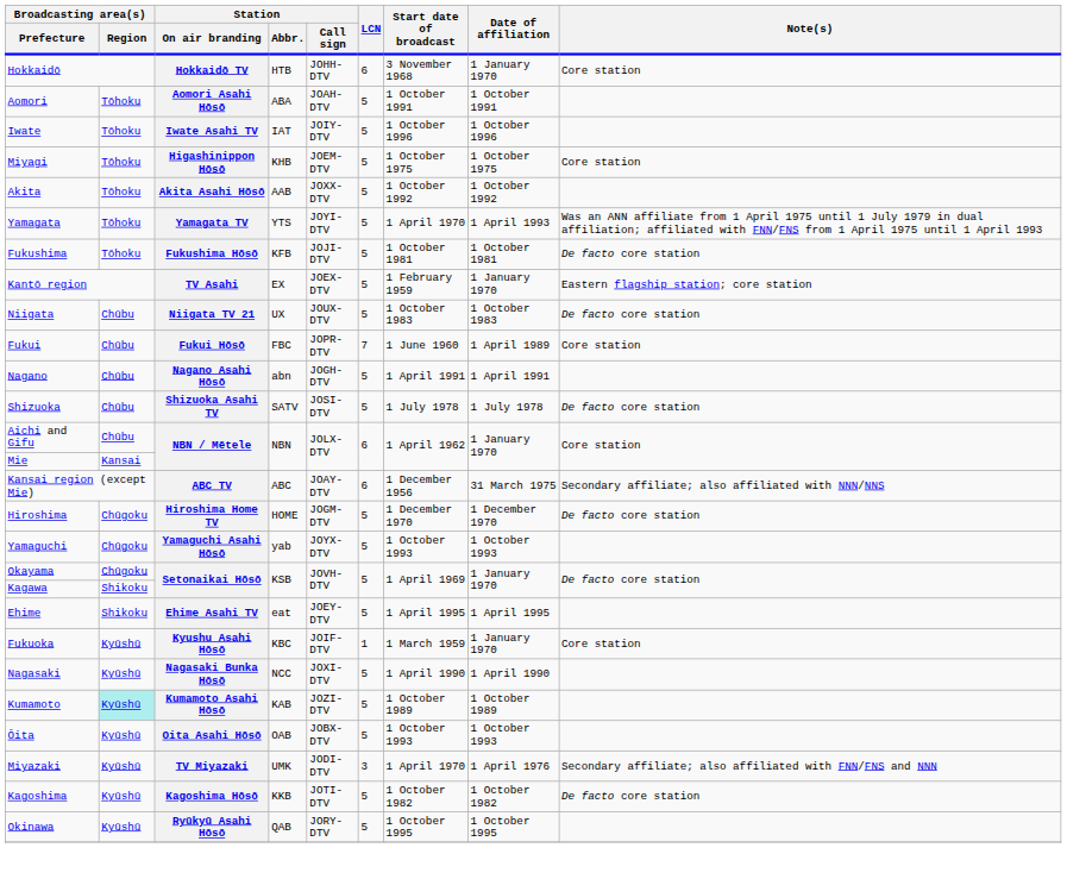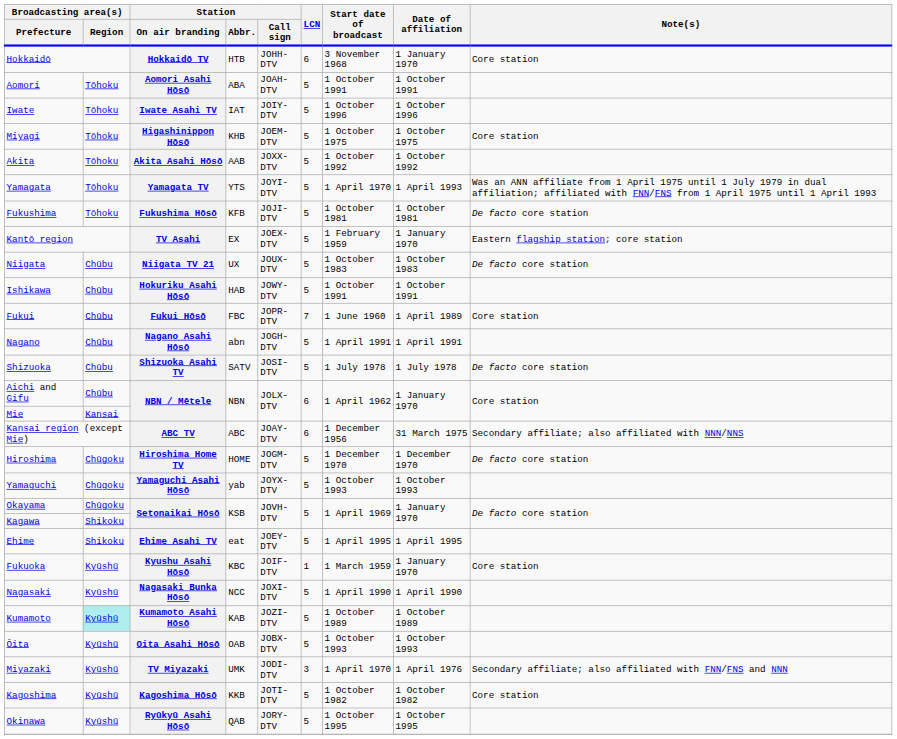 <table class="wikitable sortable">
 <tr>
 <th colspan="2">Broadcasting area(s)</th>
 <th colspan="3">Station</th>
 <th rowspan="2" style="border-bottom:3px solid blue;"><a href='#'>LCN</a></th>
 <th rowspan="2" style="border-bottom:3px solid blue;">Start date of<br>broadcast</th>
 <th rowspan="2" style="border-bottom:3px solid blue;">Date of<br>affiliation</th>
 <th rowspan="2" style="border-bottom:3px solid blue;">Note(s)</th>
 </tr>
 <tr>
 <th style="border-bottom:3px solid blue;">Prefecture</th>
 <th style="border-bottom:3px solid blue;">Region</th>
 <th style="border-bottom:3px solid blue;">On air branding</th>
 <th style="border-bottom:3px solid blue;">Abbr.</th>
 <th style="border-bottom:3px solid blue;">Call sign</th>
 </tr>
 <tr>
 <td colspan="2"><a href='#'>Hokkaidō</a></td>
 <th><a href='#'>Hokkaidō TV</a></th>
 <td>HTB</td>
 <td>JOHH-DTV</td>
 <td>6</td>
 <td>3 November 1968</td>
 <td>1 January 1970</td>
 <td>Core station</td>
 </tr>
 <tr>
 <td><a href='#'>Aomori</a></td>
 <td><a href='#'>Tōhoku</a></td>
 <th><a href='#'>Aomori Asahi Hōsō</a></th>
 <td>ABA</td>
 <td>JOAH-DTV</td>
 <td>5</td>
 <td>1 October 1991</td>
 <td>1 October 1991</td>
 <td></td>
 </tr>
 <tr>
 <td><a href='#'>Iwate</a></td>
 <td><a href='#'>Tōhoku</a></td>
 <th><a href='#'>Iwate Asahi TV</a></th>
 <td>IAT</td>
 <td>JOIY-DTV</td>
 <td>5</td>
 <td>1 October 1996</td>
 <td>1 October 1996</td>
 <td></td>
 </tr>
 <tr>
 <td><a href='#'>Miyagi</a></td>
 <td><a href='#'>Tōhoku</a></td>
 <th><a href='#'>Higashinippon Hōsō</a></th>
 <td>KHB</td>
 <td>JOEM-DTV</td>
 <td>5</td>
 <td>1 October 1975</td>
 <td>1 October 1975</td>
 <td>Core station</td>
 </tr>
 <tr>
 <td><a href='#'>Akita</a></td>
 <td><a href='#'>Tōhoku</a></td>
 <th><a href='#'>Akita Asahi Hōsō</a></th>
 <td>AAB</td>
 <td>JOXX-DTV</td>
 <td>5</td>
 <td>1 October 1992</td>
 <td>1 October 1992</td>
 <td></td>
 </tr>
 <tr>
 <td><a href='#'>Yamagata</a></td>
 <td><a href='#'>Tōhoku</a></td>
 <th><a href='#'>Yamagata TV</a></th>
 <td>YTS</td>
 <td>JOYI-DTV</td>
 <td>5</td>
 <td>1 April 1970</td>
 <td>1 April 1993</td>
 <td>Was an ANN affiliate from 1 April 1975 until 1 July 1979 in dual affiliation; affiliated with <a href='#'>FNN</a>/<a href='#'>FNS</a> from 1 April 1975 until 1 April 1993</td>
 </tr>
 <tr>
 <td><a href='#'>Fukushima</a></td>
 <td><a href='#'>Tōhoku</a></td>
 <th><a href='#'>Fukushima Hōsō</a></th>
 <td>KFB</td>
 <td>JOJI-DTV</td>
 <td>5</td>
 <td>1 October 1981</td>
 <td>1 October 1981</td>
 <td><em>De facto</em> core station</td>
 </tr>
 <tr>
 <td colspan="2"><a href='#'>Kantō region</a></td>
 <th><a href='#'>TV Asahi</a></th>
 <td>EX</td>
 <td>JOEX-DTV</td>
 <td>5</td>
 <td>1 February 1959</td>
 <td>1 January 1970</td>
 <td>Eastern <a href='#'>flagship station</a>; core station</td>
 </tr>
 <tr>
 <td><a href='#'>Niigata</a></td>
 <td><a href='#'>Chūbu</a></td>
 <th><a href='#'>Niigata TV 21</a></th>
 <td>UX</td>
 <td>JOUX-DTV</td>
 <td>5</td>
 <td>1 October 1983</td>
 <td>1 October 1983</td>
 <td><em>De facto</em> core station</td>
+</tr>
+<tr>
+<td><a href='#'>Ishikawa</a></td>
+<td><a href='#'>Chūbu</a></td>
+<th><a href='#'>Hokuriku Asahi Hōsō</a></th>
+<td>HAB</td>
+<td>JOWY-DTV</td>
+<td>5</td>
+<td>1 October 1991</td>
+<td>1 October 1991</td>
+<td></td>
 </tr>
 <tr>
 <td><a href='#'>Fukui</a></td>
 <td><a href='#'>Chūbu</a></td>
 <th><a href='#'>Fukui Hōsō</a></th>
 <td>FBC</td>
 <td>JOPR-DTV</td>
 <td>7</td>
 <td>1 June 1960</td>
 <td>1 April 1989</td>
 <td>Core station</td>
 </tr>
 <tr>
 <td><a href='#'>Nagano</a></td>
 <td><a href='#'>Chūbu</a></td>
 <th><a href='#'>Nagano Asahi Hōsō</a></th>
 <td>abn</td>
 <td>JOGH-DTV</td>
 <td>5</td>
 <td>1 April 1991</td>
 <td>1 April 1991</td>
 <td></td>
 </tr>
 <tr>
 <td><a href='#'>Shizuoka</a></td>
 <td><a href='#'>Chūbu</a></td>
 <th><a href='#'>Shizuoka Asahi TV</a></th>
 <td>SATV</td>
 <td>JOSI-DTV</td>
 <td>5</td>
 <td>1 July 1978</td>
 <td>1 July 1978</td>
 <td><em>De facto</em> core station</td>
 </tr>
 <tr>
 <td><a href='#'>Aichi</a> and <a href='#'>Gifu</a></td>
 <td><a href='#'>Chūbu</a></td>
 <th rowspan="2"><a href='#'>NBN / Mētele</a></th>
 <td rowspan="2">NBN</td>
 <td rowspan="2">JOLX-DTV</td>
 <td rowspan="2">6</td>
 <td rowspan="2">1 April 1962</td>
 <td rowspan="2">1 January 1970</td>
 <td rowspan="2">Core station</td>
 </tr>
 <tr>
 <td><a href='#'>Mie</a></td>
 <td><a href='#'>Kansai</a></td>
 </tr>
 <tr>
 <td colspan="2"><a href='#'>Kansai region</a> (except <a href='#'>Mie</a>)</td>
 <th><a href='#'>ABC TV</a></th>
 <td>ABC</td>
 <td>JOAY-DTV</td>
 <td>6</td>
 <td>1 December 1956</td>
 <td>31 March 1975</td>
 <td>Secondary affiliate; also affiliated with <a href='#'>NNN</a>/<a href='#'>NNS</a></td>
 </tr>
 <tr>
 <td><a href='#'>Hiroshima</a></td>
 <td><a href='#'>Chūgoku</a></td>
 <th><a href='#'>Hiroshima Home TV</a></th>
 <td>HOME</td>
 <td>JOGM-DTV</td>
 <td>5</td>
 <td>1 December 1970</td>
 <td>1 December 1970</td>
 <td><em>De facto</em> core station</td>
 </tr>
 <tr>
 <td><a href='#'>Yamaguchi</a></td>
 <td><a href='#'>Chūgoku</a></td>
 <th><a href='#'>Yamaguchi Asahi Hōsō</a></th>
 <td>yab</td>
 <td>JOYX-DTV</td>
 <td>5</td>
 <td>1 October 1993</td>
 <td>1 October 1993</td>
 <td></td>
 </tr>
 <tr>
 <td><a href='#'>Okayama</a></td>
 <td><a href='#'>Chūgoku</a></td>
 <th rowspan="2"><a href='#'>Setonaikai Hōsō</a></th>
 <td rowspan="2">KSB</td>
 <td rowspan="2">JOVH-DTV</td>
 <td rowspan="2">5</td>
 <td rowspan="2">1 April 1969</td>
 <td rowspan="2">1 January 1970</td>
 <td rowspan="2"><em>De facto</em> core station</td>
 </tr>
 <tr>
 <td><a href='#'>Kagawa</a></td>
 <td><a href='#'>Shikoku</a></td>
 </tr>
 <tr>
 <td><a href='#'>Ehime</a></td>
 <td><a href='#'>Shikoku</a></td>
 <th><a href='#'>Ehime Asahi TV</a></th>
 <td>eat</td>
 <td>JOEY-DTV</td>
 <td>5</td>
 <td>1 April 1995</td>
 <td>1 April 1995</td>
 <td></td>
 </tr>
 <tr>
 <td><a href='#'>Fukuoka</a></td>
 <td><a href='#'>Kyūshū</a></td>
 <th><a href='#'>Kyushu Asahi Hōsō</a></th>
 <td>KBC</td>
 <td>JOIF-DTV</td>
 <td>1</td>
 <td>1 March 1959</td>
 <td>1 January 1970</td>
 <td>Core station</td>
 </tr>
 <tr>
 <td><a href='#'>Nagasaki</a></td>
 <td><a href='#'>Kyūshū</a></td>
 <th><a href='#'>Nagasaki Bunka Hōsō</a></th>
 <td>NCC</td>
 <td>JOXI-DTV</td>
 <td>5</td>
 <td>1 April 1990</td>
 <td>1 April 1990</td>
 <td></td>
 </tr>
 <tr>
 <td><a href='#'>Kumamoto</a></td>
 <td style="background: paleturquoise;"><a href='#'>Kyūshū</a></td>
 <th><a href='#'>Kumamoto Asahi Hōsō</a></th>
 <td>KAB</td>
 <td>JOZI-DTV</td>
 <td>5</td>
 <td>1 October 1989</td>
 <td>1 October 1989</td>
 <td></td>
 </tr>
 <tr>
 <td><a href='#'>Ōita</a></td>
 <td><a href='#'>Kyūshū</a></td>
 <th><a href='#'>Oita Asahi Hōsō</a></th>
 <td>OAB</td>
 <td>JOBX-DTV</td>
 <td>5</td>
 <td>1 October 1993</td>
 <td>1 October 1993</td>
 <td></td>
 </tr>
 <tr>
 <td><a href='#'>Miyazaki</a></td>
 <td><a href='#'>Kyūshū</a></td>
 <th><a href='#'>TV Miyazaki</a></th>
 <td>UMK</td>
 <td>JODI-DTV</td>
 <td>3</td>
 <td>1 April 1970</td>
 <td>1 April 1976</td>
 <td>Secondary affiliate; also affiliated with <a href='#'>FNN</a>/<a href='#'>FNS</a> and <a href='#'>NNN</a></td>
 </tr>
 <tr>
 <td><a href='#'>Kagoshima</a></td>
 <td><a href='#'>Kyūshū</a></td>
 <th><a href='#'>Kagoshima Hōsō</a></th>
 <td>KKB</td>
 <td>JOTI-DTV</td>
 <td>5</td>
 <td>1 October 1982</td>
 <td>1 October 1982</td>
-<td><em>De facto</em> core station</td>
+<td>Core station</td>
 </tr>
 <tr>
 <td><a href='#'>Okinawa</a></td>
 <td><a href='#'>Kyūshū</a></td>
 <th><a href='#'>Ryūkyū Asahi Hōsō</a></th>
 <td>QAB</td>
 <td>JORY-DTV</td>
 <td>5</td>
 <td>1 October 1995</td>
 <td>1 October 1995</td>
 <td></td>
 </tr>
 <tr class=sortbottom>
 </tr>
 <tr>
 </tr>
 </table>
